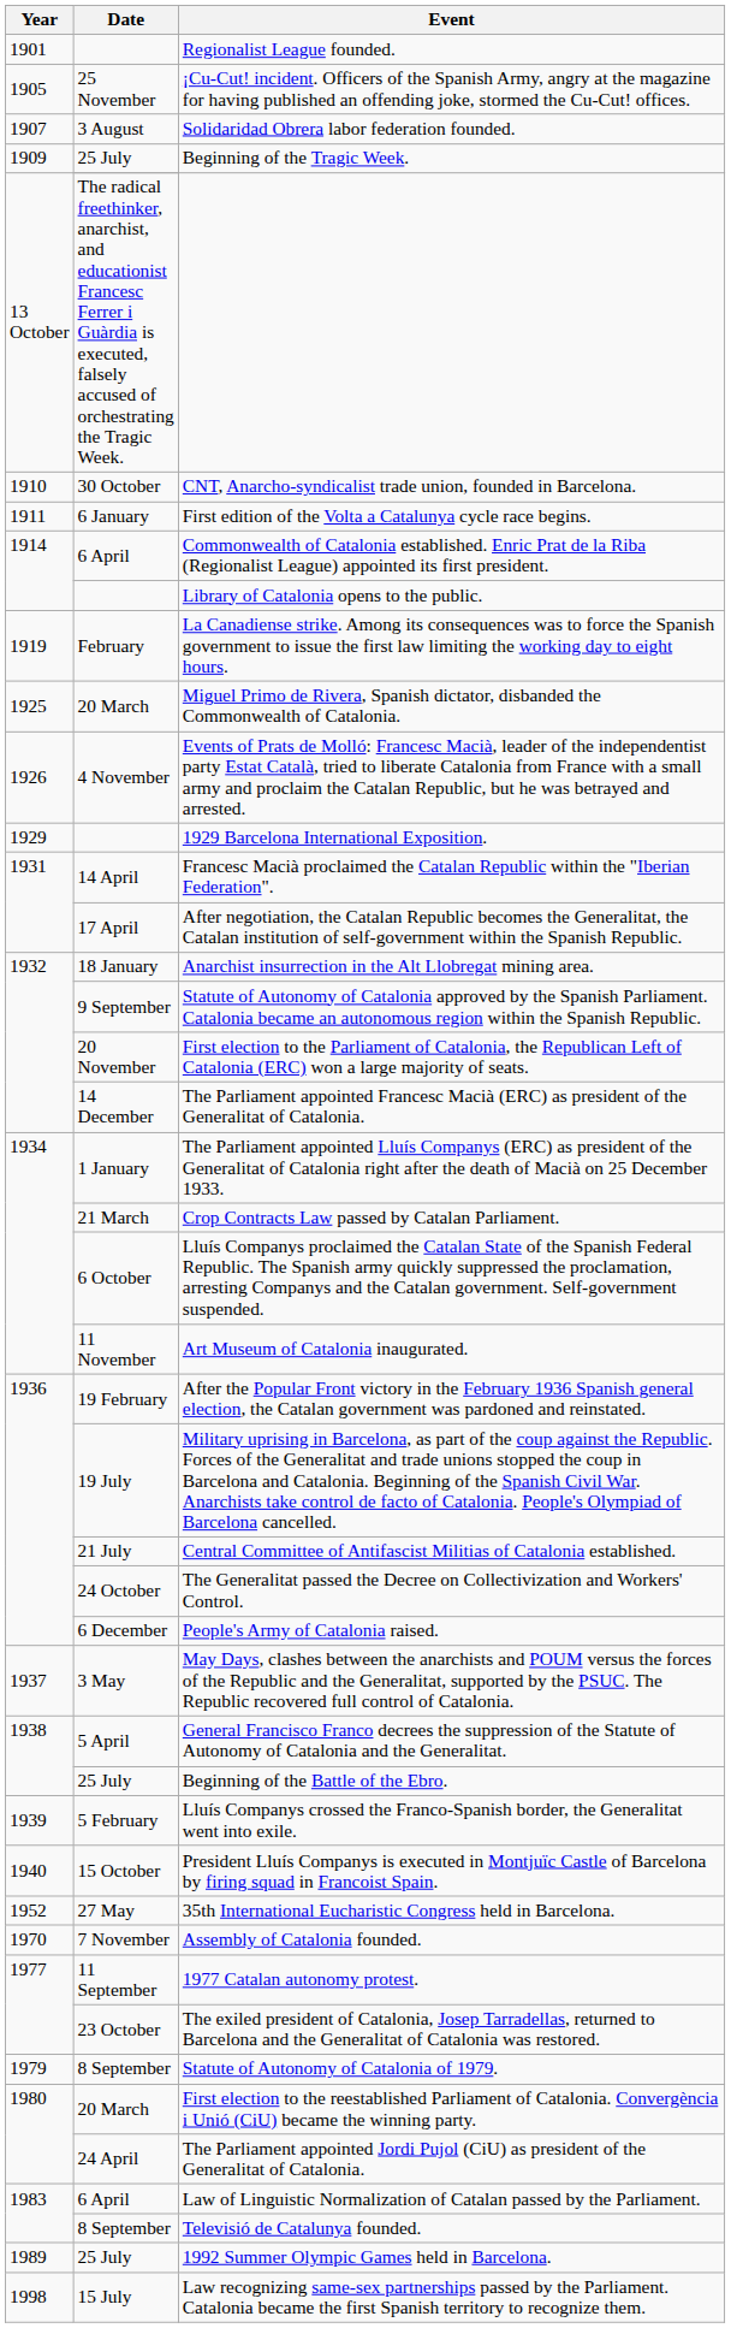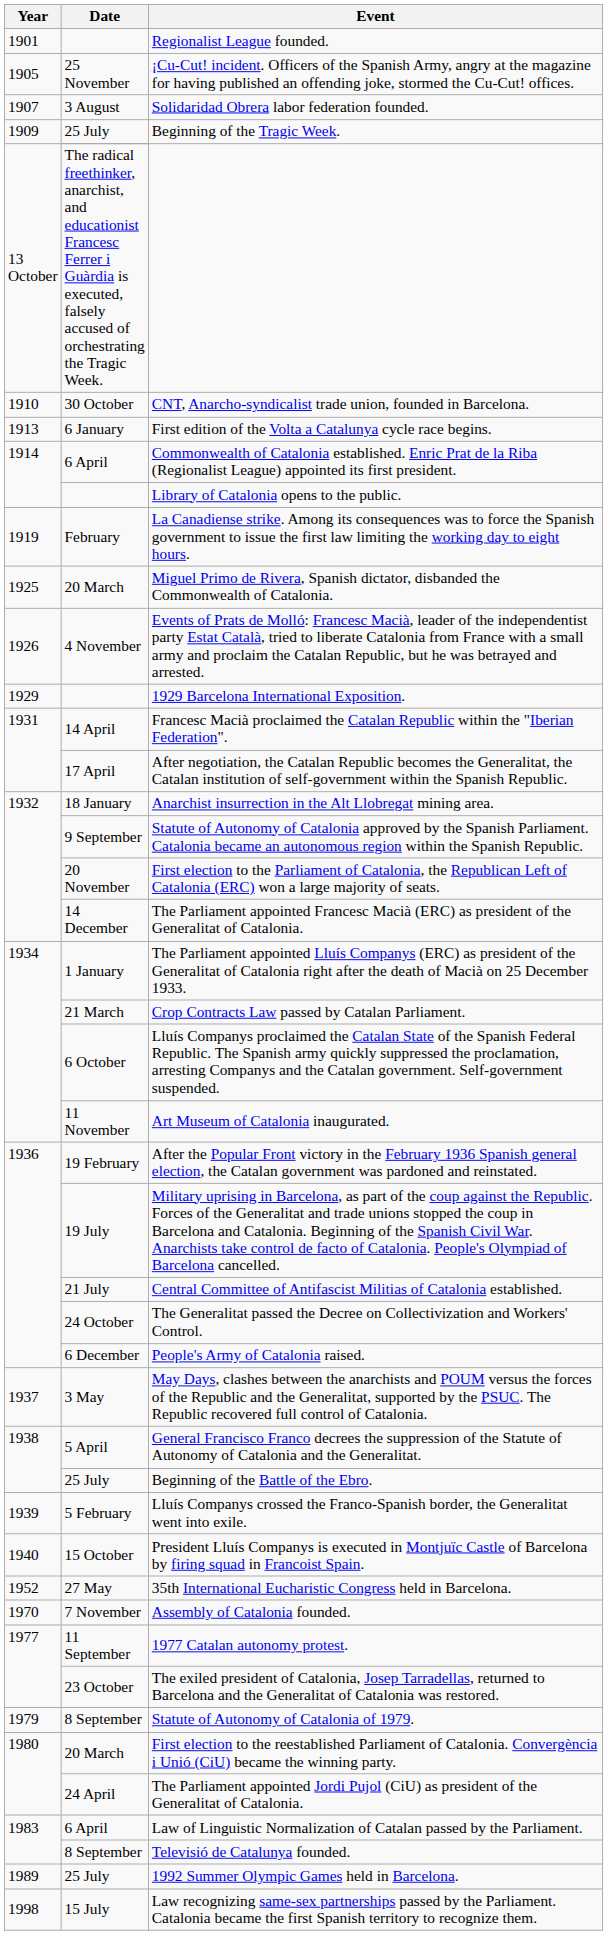 <table class="wikitable" width="100%">
 <tr>
 <th style="width:6%">Year</th>
 <th style="width:10%">Date</th>
 <th>Event</th>
 </tr>
 <tr>
 <td>1901</td>
 <td></td>
 <td><a href='#'>Regionalist League</a> founded.</td>
 </tr>
 <tr>
 <td>1905</td>
 <td>25 November</td>
 <td><a href='#'>¡Cu-Cut! incident</a>. Officers of the Spanish Army, angry at the magazine for having published an offending joke, stormed the Cu-Cut! offices.</td>
 </tr>
 <tr>
 <td>1907</td>
 <td>3 August</td>
 <td><a href='#'>Solidaridad Obrera</a> labor federation founded.</td>
 </tr>
 <tr>
 <td rowspan="2" valign="top">1909</td>
 <td>25 July</td>
 <td>Beginning of the <a href='#'>Tragic Week</a>.</td>
 </tr>
 <tr>
 </tr>
 <tr>
 <td>13 October</td>
 <td>The radical <a href='#'>freethinker</a>, anarchist, and <a href='#'>educationist</a> <a href='#'>Francesc Ferrer i Guàrdia</a> is executed, falsely accused of orchestrating the Tragic Week.</td>
 </tr>
 <tr>
 <td>1910</td>
 <td>30 October</td>
 <td><a href='#'>CNT</a>, <a href='#'>Anarcho-syndicalist</a> trade union, founded in Barcelona.</td>
 </tr>
 <tr>
-<td>1911</td>
+<td>1913</td>
 <td>6 January</td>
 <td>First edition of the <a href='#'>Volta a Catalunya</a> cycle race begins.</td>
 </tr>
 <tr>
 <td rowspan="2" valign="top">1914</td>
 <td>6 April</td>
 <td><a href='#'>Commonwealth of Catalonia</a> established. <a href='#'>Enric Prat de la Riba</a> (Regionalist League) appointed its first president.</td>
 </tr>
 <tr>
 <td></td>
 <td><a href='#'>Library of Catalonia</a> opens to the public.</td>
 </tr>
 <tr>
 <td>1919</td>
 <td>February</td>
 <td><a href='#'>La Canadiense strike</a>. Among its consequences was to force the Spanish government to issue the first law limiting the <a href='#'>working day to eight hours</a>.</td>
 </tr>
 <tr>
 <td>1925</td>
 <td>20 March</td>
 <td><a href='#'>Miguel Primo de Rivera</a>, Spanish dictator, disbanded the Commonwealth of Catalonia.</td>
 </tr>
 <tr>
 <td>1926</td>
 <td>4 November</td>
 <td><a href='#'>Events of Prats de Molló</a>: <a href='#'>Francesc Macià</a>, leader of the independentist party <a href='#'>Estat Català</a>, tried to liberate Catalonia from France with a small army and proclaim the Catalan Republic, but he was betrayed and arrested.</td>
 </tr>
 <tr>
 <td>1929</td>
 <td></td>
 <td><a href='#'>1929 Barcelona International Exposition</a>.</td>
 </tr>
 <tr>
 <td rowspan="2" valign="top">1931</td>
 <td>14 April</td>
 <td>Francesc Macià proclaimed the <a href='#'>Catalan Republic</a> within the "<a href='#'>Iberian Federation</a>".</td>
 </tr>
 <tr>
 <td>17 April</td>
 <td>After negotiation, the Catalan Republic becomes the Generalitat, the Catalan institution of self-government within the Spanish Republic.</td>
 </tr>
 <tr>
 <td rowspan="4" valign="top">1932</td>
 <td>18 January</td>
 <td><a href='#'>Anarchist insurrection in the Alt Llobregat</a> mining area.</td>
 </tr>
 <tr>
 <td>9 September</td>
 <td><a href='#'>Statute of Autonomy of Catalonia</a> approved by the Spanish Parliament. <a href='#'>Catalonia became an autonomous region</a> within the Spanish Republic.</td>
 </tr>
 <tr>
 <td>20 November</td>
 <td><a href='#'>First election</a> to the <a href='#'>Parliament of Catalonia</a>, the <a href='#'>Republican Left of Catalonia (ERC)</a> won a large majority of seats.</td>
 </tr>
 <tr>
 <td>14 December</td>
 <td>The Parliament appointed Francesc Macià (ERC) as president of the Generalitat of Catalonia.</td>
 </tr>
 <tr>
 <td rowspan="4" valign="top">1934</td>
 <td>1 January</td>
 <td>The Parliament appointed <a href='#'>Lluís Companys</a> (ERC) as president of the Generalitat of Catalonia right after the death of Macià on 25 December 1933.</td>
 </tr>
 <tr>
 <td>21 March</td>
 <td><a href='#'>Crop Contracts Law</a> passed by Catalan Parliament.</td>
 </tr>
 <tr>
 <td>6 October</td>
 <td>Lluís Companys proclaimed the <a href='#'>Catalan State</a> of the Spanish Federal Republic. The Spanish army quickly suppressed the proclamation, arresting Companys and the Catalan government. Self-government suspended.</td>
 </tr>
 <tr>
 <td>11 November</td>
 <td><a href='#'>Art Museum of Catalonia</a> inaugurated.</td>
 </tr>
 <tr>
 <td rowspan="5" valign="top">1936</td>
 <td>19 February</td>
 <td>After the <a href='#'>Popular Front</a> victory in the <a href='#'>February 1936 Spanish general election</a>, the Catalan government was pardoned and reinstated.</td>
 </tr>
 <tr>
 <td>19 July</td>
 <td><a href='#'>Military uprising in Barcelona</a>, as part of the <a href='#'>coup against the Republic</a>. Forces of the Generalitat and trade unions stopped the coup in Barcelona and Catalonia. Beginning of the <a href='#'>Spanish Civil War</a>. <a href='#'>Anarchists take control de facto of Catalonia</a>. <a href='#'>People's Olympiad of Barcelona</a> cancelled.</td>
 </tr>
 <tr>
 <td>21 July</td>
 <td><a href='#'>Central Committee of Antifascist Militias of Catalonia</a> established.</td>
 </tr>
 <tr>
 <td>24 October</td>
 <td>The Generalitat passed the Decree on Collectivization and Workers' Control.</td>
 </tr>
 <tr>
 <td>6 December</td>
 <td><a href='#'>People's Army of Catalonia</a> raised.</td>
 </tr>
 <tr>
 <td>1937</td>
 <td>3 May</td>
 <td><a href='#'>May Days</a>, clashes between the anarchists and <a href='#'>POUM</a> versus the forces of the Republic and the Generalitat, supported by the <a href='#'>PSUC</a>. The Republic recovered full control of Catalonia.</td>
 </tr>
 <tr>
 <td rowspan="2" valign="top">1938</td>
 <td>5 April</td>
 <td><a href='#'>General Francisco Franco</a> decrees the suppression of the Statute of Autonomy of Catalonia and the Generalitat.</td>
 </tr>
 <tr>
 <td>25 July</td>
 <td>Beginning of the <a href='#'>Battle of the Ebro</a>.</td>
 </tr>
 <tr>
 <td>1939</td>
 <td>5 February</td>
 <td>Lluís Companys crossed the Franco-Spanish border, the Generalitat went into exile.</td>
 </tr>
 <tr>
 <td>1940</td>
 <td>15 October</td>
 <td>President Lluís Companys is executed in <a href='#'>Montjuïc Castle</a> of Barcelona by <a href='#'>firing squad</a> in <a href='#'>Francoist Spain</a>.</td>
 </tr>
 <tr>
 <td>1952</td>
 <td>27 May</td>
 <td>35th <a href='#'>International Eucharistic Congress</a> held in Barcelona.</td>
 </tr>
 <tr>
 <td>1970</td>
 <td>7 November</td>
 <td><a href='#'>Assembly of Catalonia</a> founded.</td>
 </tr>
 <tr>
 <td rowspan="2" valign="top">1977</td>
 <td>11 September</td>
 <td><a href='#'>1977 Catalan autonomy protest</a>.</td>
 </tr>
 <tr>
 <td>23 October</td>
 <td>The exiled president of Catalonia, <a href='#'>Josep Tarradellas</a>, returned to Barcelona and the Generalitat of Catalonia was restored.</td>
 </tr>
 <tr>
 <td>1979</td>
 <td>8 September</td>
 <td><a href='#'>Statute of Autonomy of Catalonia of 1979</a>.</td>
 </tr>
 <tr>
 <td rowspan="2" valign="top">1980</td>
 <td>20 March</td>
 <td><a href='#'>First election</a> to the reestablished Parliament of Catalonia. <a href='#'>Convergència i Unió (CiU)</a> became the winning party.</td>
 </tr>
 <tr>
 <td>24 April</td>
 <td>The Parliament appointed <a href='#'>Jordi Pujol</a> (CiU) as president of the Generalitat of Catalonia.</td>
 </tr>
 <tr>
 <td rowspan="2" valign="top">1983</td>
 <td>6 April</td>
 <td>Law of Linguistic Normalization of Catalan passed by the Parliament.</td>
 </tr>
 <tr>
 <td>8 September</td>
 <td><a href='#'>Televisió de Catalunya</a> founded.</td>
 </tr>
 <tr>
 <td>1989</td>
 <td>25 July</td>
 <td><a href='#'>1992 Summer Olympic Games</a> held in <a href='#'>Barcelona</a>.</td>
 </tr>
 <tr>
 <td>1998</td>
 <td>15 July</td>
 <td>Law recognizing <a href='#'>same-sex partnerships</a> passed by the Parliament. Catalonia became the first Spanish territory to recognize them.</td>
 </tr>
 </table>
